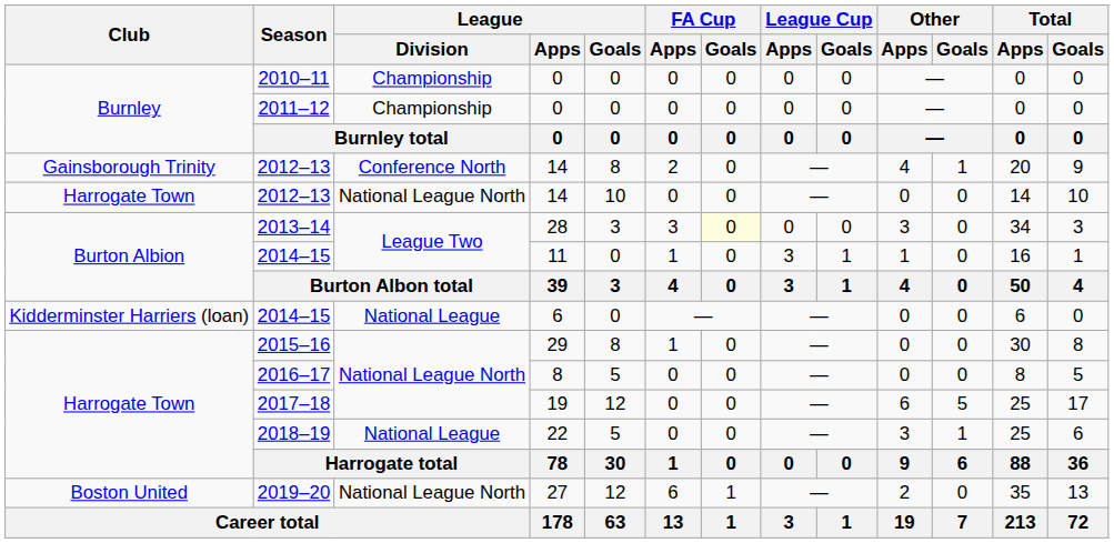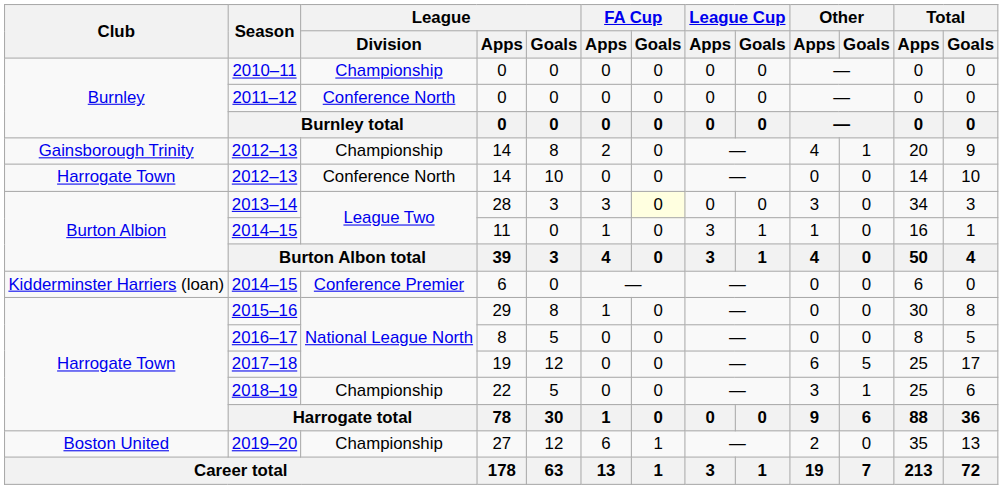 <table class="wikitable" style="text-align: center">
 <tr>
 <th rowspan="2">Club</th>
 <th rowspan="2">Season</th>
 <th colspan="3">League</th>
 <th colspan="2"><a href='#'>FA Cup</a></th>
 <th colspan="2"><a href='#'>League Cup</a></th>
 <th colspan="2">Other</th>
 <th colspan="2">Total</th>
 </tr>
 <tr>
 <th>Division</th>
 <th>Apps</th>
 <th>Goals</th>
 <th>Apps</th>
 <th>Goals</th>
 <th>Apps</th>
 <th>Goals</th>
 <th>Apps</th>
 <th>Goals</th>
 <th>Apps</th>
 <th>Goals</th>
 </tr>
 <tr>
 <td rowspan="3"><a href='#'>Burnley</a></td>
 <td><a href='#'>2010–11</a></td>
 <td><a href='#'>Championship</a></td>
 <td>0</td>
 <td>0</td>
 <td>0</td>
 <td>0</td>
 <td>0</td>
 <td>0</td>
 <td colspan="2">—</td>
 <td>0</td>
 <td>0</td>
 </tr>
 <tr>
 <td><a href='#'>2011–12</a></td>
-<td>Championship</td>
+<td><a href='#'>Conference North</a></td>
 <td>0</td>
 <td>0</td>
 <td>0</td>
 <td>0</td>
 <td>0</td>
 <td>0</td>
 <td colspan="2">—</td>
 <td>0</td>
 <td>0</td>
 </tr>
 <tr>
 <th colspan="2">Burnley total</th>
 <th>0</th>
 <th>0</th>
 <th>0</th>
 <th>0</th>
 <th>0</th>
 <th>0</th>
 <th colspan="2">—</th>
 <th>0</th>
 <th>0</th>
 </tr>
 <tr>
 <td><a href='#'>Gainsborough Trinity</a></td>
 <td><a href='#'>2012–13</a></td>
-<td><a href='#'>Conference North</a></td>
+<td>Championship</td>
 <td>14</td>
 <td>8</td>
 <td>2</td>
 <td>0</td>
 <td colspan="2">—</td>
 <td>4</td>
 <td>1</td>
 <td>20</td>
 <td>9</td>
 </tr>
 <tr>
 <td><a href='#'>Harrogate Town</a></td>
 <td><a href='#'>2012–13</a></td>
-<td>National League North</td>
+<td>Conference North</td>
 <td>14</td>
 <td>10</td>
 <td>0</td>
 <td>0</td>
 <td colspan="2">—</td>
 <td>0</td>
 <td>0</td>
 <td>14</td>
 <td>10</td>
 </tr>
 <tr>
 <td rowspan="3"><a href='#'>Burton Albion</a></td>
 <td><a href='#'>2013–14</a></td>
 <td rowspan="2"><a href='#'>League Two</a></td>
 <td>28</td>
 <td>3</td>
 <td>3</td>
 <td style="background: lightyellow;">0</td>
 <td>0</td>
 <td>0</td>
 <td>3</td>
 <td>0</td>
 <td>34</td>
 <td>3</td>
 </tr>
 <tr>
 <td><a href='#'>2014–15</a></td>
 <td>11</td>
 <td>0</td>
 <td>1</td>
 <td>0</td>
 <td>3</td>
 <td>1</td>
 <td>1</td>
 <td>0</td>
 <td>16</td>
 <td>1</td>
 </tr>
 <tr>
 <th colspan="2">Burton Albon total</th>
 <th>39</th>
 <th>3</th>
 <th>4</th>
 <th>0</th>
 <th>3</th>
 <th>1</th>
 <th>4</th>
 <th>0</th>
 <th>50</th>
 <th>4</th>
 </tr>
 <tr>
 <td><a href='#'>Kidderminster Harriers</a> (loan)</td>
 <td><a href='#'>2014–15</a></td>
-<td><a href='#'>National League</a></td>
+<td><a href='#'>Conference Premier</a></td>
 <td>6</td>
 <td>0</td>
 <td colspan="2">—</td>
 <td colspan="2">—</td>
 <td>0</td>
 <td>0</td>
 <td>6</td>
 <td>0</td>
 </tr>
 <tr>
 <td rowspan="5"><a href='#'>Harrogate Town</a></td>
 <td><a href='#'>2015–16</a></td>
 <td rowspan="3"><a href='#'>National League North</a></td>
 <td>29</td>
 <td>8</td>
 <td>1</td>
 <td>0</td>
 <td colspan="2">—</td>
 <td>0</td>
 <td>0</td>
 <td>30</td>
 <td>8</td>
 </tr>
 <tr>
 <td><a href='#'>2016–17</a></td>
 <td>8</td>
 <td>5</td>
 <td>0</td>
 <td>0</td>
 <td colspan="2">—</td>
 <td>0</td>
 <td>0</td>
 <td>8</td>
 <td>5</td>
 </tr>
 <tr>
 <td><a href='#'>2017–18</a></td>
 <td>19</td>
 <td>12</td>
 <td>0</td>
 <td>0</td>
 <td colspan="2">—</td>
 <td>6</td>
 <td>5</td>
 <td>25</td>
 <td>17</td>
 </tr>
 <tr>
 <td><a href='#'>2018–19</a></td>
-<td><a href='#'>National League</a></td>
+<td>Championship</td>
 <td>22</td>
 <td>5</td>
 <td>0</td>
 <td>0</td>
 <td colspan="2">—</td>
 <td>3</td>
 <td>1</td>
 <td>25</td>
 <td>6</td>
 </tr>
 <tr>
 <th colspan="2">Harrogate total</th>
 <th>78</th>
 <th>30</th>
 <th>1</th>
 <th>0</th>
 <th>0</th>
 <th>0</th>
 <th>9</th>
 <th>6</th>
 <th>88</th>
 <th>36</th>
 </tr>
 <tr>
 <td><a href='#'>Boston United</a></td>
 <td><a href='#'>2019–20</a></td>
-<td>National League North</td>
+<td>Championship</td>
 <td>27</td>
 <td>12</td>
 <td>6</td>
 <td>1</td>
 <td colspan="2">—</td>
 <td>2</td>
 <td>0</td>
 <td>35</td>
 <td>13</td>
 </tr>
 <tr>
 <th colspan="3">Career total</th>
 <th>178</th>
 <th>63</th>
 <th>13</th>
 <th>1</th>
 <th>3</th>
 <th>1</th>
 <th>19</th>
 <th>7</th>
 <th>213</th>
 <th>72</th>
 </tr>
 </table>
